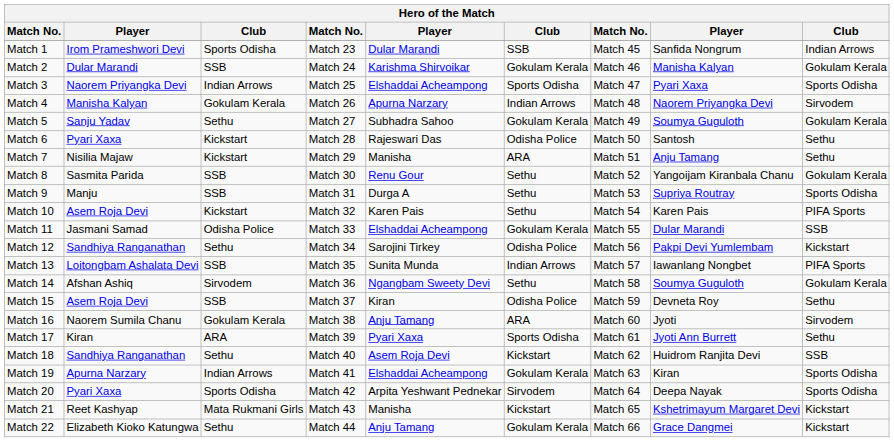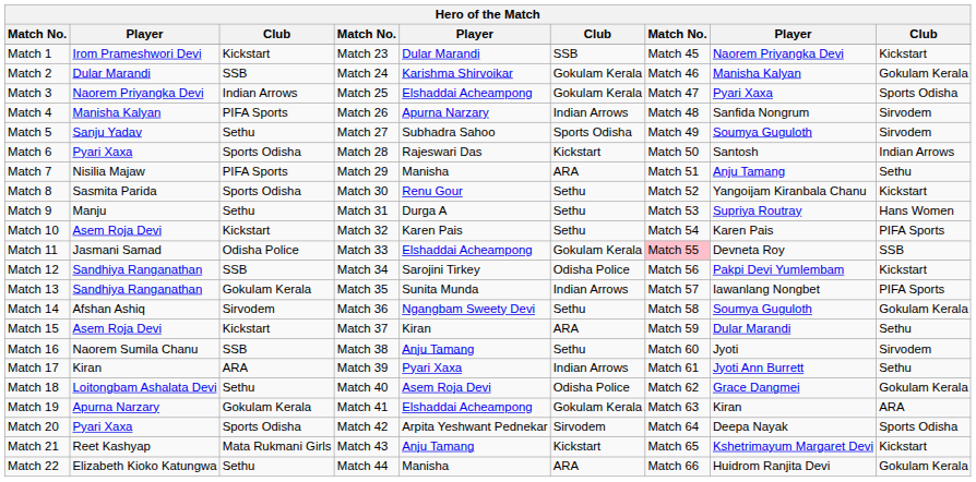 <table class="wikitable collapsible collapsed" style="text-align: left; font-size">
 <tr>
 <th colspan="9">Hero of the Match</th>
 </tr>
 <tr>
 <th>Match No.</th>
 <th>Player</th>
 <th>Club</th>
 <th>Match No.</th>
 <th>Player</th>
 <th>Club</th>
 <th>Match No.</th>
 <th>Player</th>
 <th>Club</th>
 </tr>
 <tr>
 </tr>
 <tr>
 <td>Match 1</td>
 <td> <a href='#'>Irom Prameshwori Devi</a></td>
-<td>Sports Odisha</td>
+<td>Kickstart</td>
 <td>Match 23</td>
 <td> <a href='#'>Dular Marandi</a></td>
 <td>SSB</td>
 <td>Match 45</td>
-<td> Sanfida Nongrum</td>
-<td>Indian Arrows</td>
+<td> <a href='#'>Naorem Priyangka Devi</a></td>
+<td>Kickstart</td>
 </tr>
 <tr>
 <td>Match 2</td>
 <td> <a href='#'>Dular Marandi</a></td>
 <td>SSB</td>
 <td>Match 24</td>
 <td> <a href='#'>Karishma Shirvoikar</a></td>
 <td>Gokulam Kerala</td>
 <td>Match 46</td>
 <td> <a href='#'>Manisha Kalyan</a></td>
 <td>Gokulam Kerala</td>
 </tr>
 <tr>
 <td>Match 3</td>
 <td> <a href='#'>Naorem Priyangka Devi</a></td>
 <td>Indian Arrows</td>
 <td>Match 25</td>
 <td> <a href='#'>Elshaddai Acheampong</a></td>
-<td>Sports Odisha</td>
+<td>Gokulam Kerala</td>
 <td>Match 47</td>
 <td> <a href='#'>Pyari Xaxa</a></td>
 <td>Sports Odisha</td>
 </tr>
 <tr>
 <td>Match 4</td>
 <td> <a href='#'>Manisha Kalyan</a></td>
-<td>Gokulam Kerala</td>
+<td>PIFA Sports</td>
 <td>Match 26</td>
 <td> <a href='#'>Apurna Narzary</a></td>
 <td>Indian Arrows</td>
 <td>Match 48</td>
-<td> <a href='#'>Naorem Priyangka Devi</a></td>
+<td> Sanfida Nongrum</td>
 <td>Sirvodem</td>
 </tr>
 <tr>
 <td>Match 5</td>
 <td> <a href='#'>Sanju Yadav</a></td>
 <td>Sethu</td>
 <td>Match 27</td>
 <td> Subhadra Sahoo</td>
-<td>Gokulam Kerala</td>
+<td>Sports Odisha</td>
 <td>Match 49</td>
 <td> <a href='#'>Soumya Guguloth</a></td>
-<td>Gokulam Kerala</td>
+<td>Sirvodem</td>
 </tr>
 <tr>
 <td>Match 6</td>
 <td> <a href='#'>Pyari Xaxa</a></td>
-<td>Kickstart</td>
+<td>Sports Odisha</td>
 <td>Match 28</td>
 <td> Rajeswari Das</td>
-<td>Odisha Police</td>
+<td>Kickstart</td>
 <td>Match 50</td>
 <td> Santosh</td>
-<td>Sethu</td>
+<td>Indian Arrows</td>
 </tr>
 <tr>
 <td>Match 7</td>
 <td> Nisilia Majaw</td>
-<td>Kickstart</td>
+<td>PIFA Sports</td>
 <td>Match 29</td>
 <td> Manisha</td>
 <td>ARA</td>
 <td>Match 51</td>
 <td> <a href='#'>Anju Tamang</a></td>
 <td>Sethu</td>
 </tr>
 <tr>
 <td>Match 8</td>
 <td> Sasmita Parida</td>
-<td>SSB</td>
+<td>Sports Odisha</td>
 <td>Match 30</td>
 <td> <a href='#'>Renu Gour</a></td>
 <td>Sethu</td>
 <td>Match 52</td>
 <td> Yangoijam Kiranbala Chanu</td>
-<td>Gokulam Kerala</td>
+<td>Kickstart</td>
 </tr>
 <tr>
 <td>Match 9</td>
 <td> Manju</td>
-<td>SSB</td>
+<td>Sethu</td>
 <td>Match 31</td>
 <td> Durga A</td>
 <td>Sethu</td>
 <td>Match 53</td>
 <td> <a href='#'>Supriya Routray</a></td>
-<td>Sports Odisha</td>
+<td>Hans Women</td>
 </tr>
 <tr>
 <td>Match 10</td>
 <td> <a href='#'>Asem Roja Devi</a></td>
 <td>Kickstart</td>
 <td>Match 32</td>
 <td> Karen Pais</td>
 <td>Sethu</td>
 <td>Match 54</td>
 <td> Karen Pais</td>
 <td>PIFA Sports</td>
 </tr>
 <tr>
 <td>Match 11</td>
 <td> Jasmani Samad</td>
 <td>Odisha Police</td>
 <td>Match 33</td>
 <td> <a href='#'>Elshaddai Acheampong</a></td>
 <td>Gokulam Kerala</td>
-<td>Match 55</td>
-<td> <a href='#'>Dular Marandi</a></td>
+<td style="background: pink;">Match 55</td>
+<td> Devneta Roy</td>
 <td>SSB</td>
 </tr>
 <tr>
 <td>Match 12</td>
 <td> <a href='#'>Sandhiya Ranganathan</a></td>
-<td>Sethu</td>
+<td>SSB</td>
 <td>Match 34</td>
 <td> Sarojini Tirkey</td>
 <td>Odisha Police</td>
 <td>Match 56</td>
 <td> <a href='#'>Pakpi Devi Yumlembam</a></td>
 <td>Kickstart</td>
 </tr>
 <tr>
 <td>Match 13</td>
-<td> <a href='#'>Loitongbam Ashalata Devi</a></td>
-<td>SSB</td>
+<td> <a href='#'>Sandhiya Ranganathan</a></td>
+<td>Gokulam Kerala</td>
 <td>Match 35</td>
 <td> Sunita Munda</td>
 <td>Indian Arrows</td>
 <td>Match 57</td>
 <td> Iawanlang Nongbet</td>
 <td>PIFA Sports</td>
 </tr>
 <tr>
 <td>Match 14</td>
 <td> Afshan Ashiq</td>
 <td>Sirvodem</td>
 <td>Match 36</td>
 <td> <a href='#'>Ngangbam Sweety Devi</a></td>
 <td>Sethu</td>
 <td>Match 58</td>
 <td> <a href='#'>Soumya Guguloth</a></td>
 <td>Gokulam Kerala</td>
 </tr>
 <tr>
 <td>Match 15</td>
 <td> <a href='#'>Asem Roja Devi</a></td>
-<td>SSB</td>
+<td>Kickstart</td>
 <td>Match 37</td>
 <td> Kiran</td>
-<td>Odisha Police</td>
+<td>ARA</td>
 <td>Match 59</td>
-<td> Devneta Roy</td>
+<td> <a href='#'>Dular Marandi</a></td>
 <td>Sethu</td>
 </tr>
 <tr>
 <td>Match 16</td>
 <td> Naorem Sumila Chanu</td>
-<td>Gokulam Kerala</td>
+<td>SSB</td>
 <td>Match 38</td>
 <td> <a href='#'>Anju Tamang</a></td>
-<td>ARA</td>
+<td>Sethu</td>
 <td>Match 60</td>
 <td> Jyoti</td>
 <td>Sirvodem</td>
 </tr>
 <tr>
 <td>Match 17</td>
 <td> Kiran</td>
 <td>ARA</td>
 <td>Match 39</td>
 <td> <a href='#'>Pyari Xaxa</a></td>
-<td>Sports Odisha</td>
+<td>Indian Arrows</td>
 <td>Match 61</td>
 <td> <a href='#'>Jyoti Ann Burrett</a></td>
 <td>Sethu</td>
 </tr>
 <tr>
 <td>Match 18</td>
-<td> <a href='#'>Sandhiya Ranganathan</a></td>
+<td> <a href='#'>Loitongbam Ashalata Devi</a></td>
 <td>Sethu</td>
 <td>Match 40</td>
 <td> <a href='#'>Asem Roja Devi</a></td>
-<td>Kickstart</td>
+<td>Odisha Police</td>
 <td>Match 62</td>
-<td> Huidrom Ranjita Devi</td>
-<td>SSB</td>
+<td> <a href='#'>Grace Dangmei</a></td>
+<td>Gokulam Kerala</td>
 </tr>
 <tr>
 <td>Match 19</td>
 <td> <a href='#'>Apurna Narzary</a></td>
-<td>Indian Arrows</td>
+<td>Gokulam Kerala</td>
 <td>Match 41</td>
 <td> <a href='#'>Elshaddai Acheampong</a></td>
 <td>Gokulam Kerala</td>
 <td>Match 63</td>
 <td> Kiran</td>
-<td>Sports Odisha</td>
+<td>ARA</td>
 </tr>
 <tr>
 <td>Match 20</td>
 <td> <a href='#'>Pyari Xaxa</a></td>
 <td>Sports Odisha</td>
 <td>Match 42</td>
 <td> Arpita Yeshwant Pednekar</td>
 <td>Sirvodem</td>
 <td>Match 64</td>
 <td> Deepa Nayak</td>
 <td>Sports Odisha</td>
 </tr>
 <tr>
 <td>Match 21</td>
 <td> Reet Kashyap</td>
 <td>Mata Rukmani Girls</td>
 <td>Match 43</td>
-<td> Manisha</td>
+<td> <a href='#'>Anju Tamang</a></td>
 <td>Kickstart</td>
 <td>Match 65</td>
 <td> <a href='#'>Kshetrimayum Margaret Devi</a></td>
 <td>Kickstart</td>
 </tr>
 <tr>
 <td>Match 22</td>
 <td> Elizabeth Kioko Katungwa</td>
 <td>Sethu</td>
 <td>Match 44</td>
-<td> <a href='#'>Anju Tamang</a></td>
+<td> Manisha</td>
+<td>ARA</td>
+<td>Match 66</td>
+<td> Huidrom Ranjita Devi</td>
 <td>Gokulam Kerala</td>
-<td>Match 66</td>
-<td> <a href='#'>Grace Dangmei</a></td>
-<td>Kickstart</td>
 </tr>
 </table>
